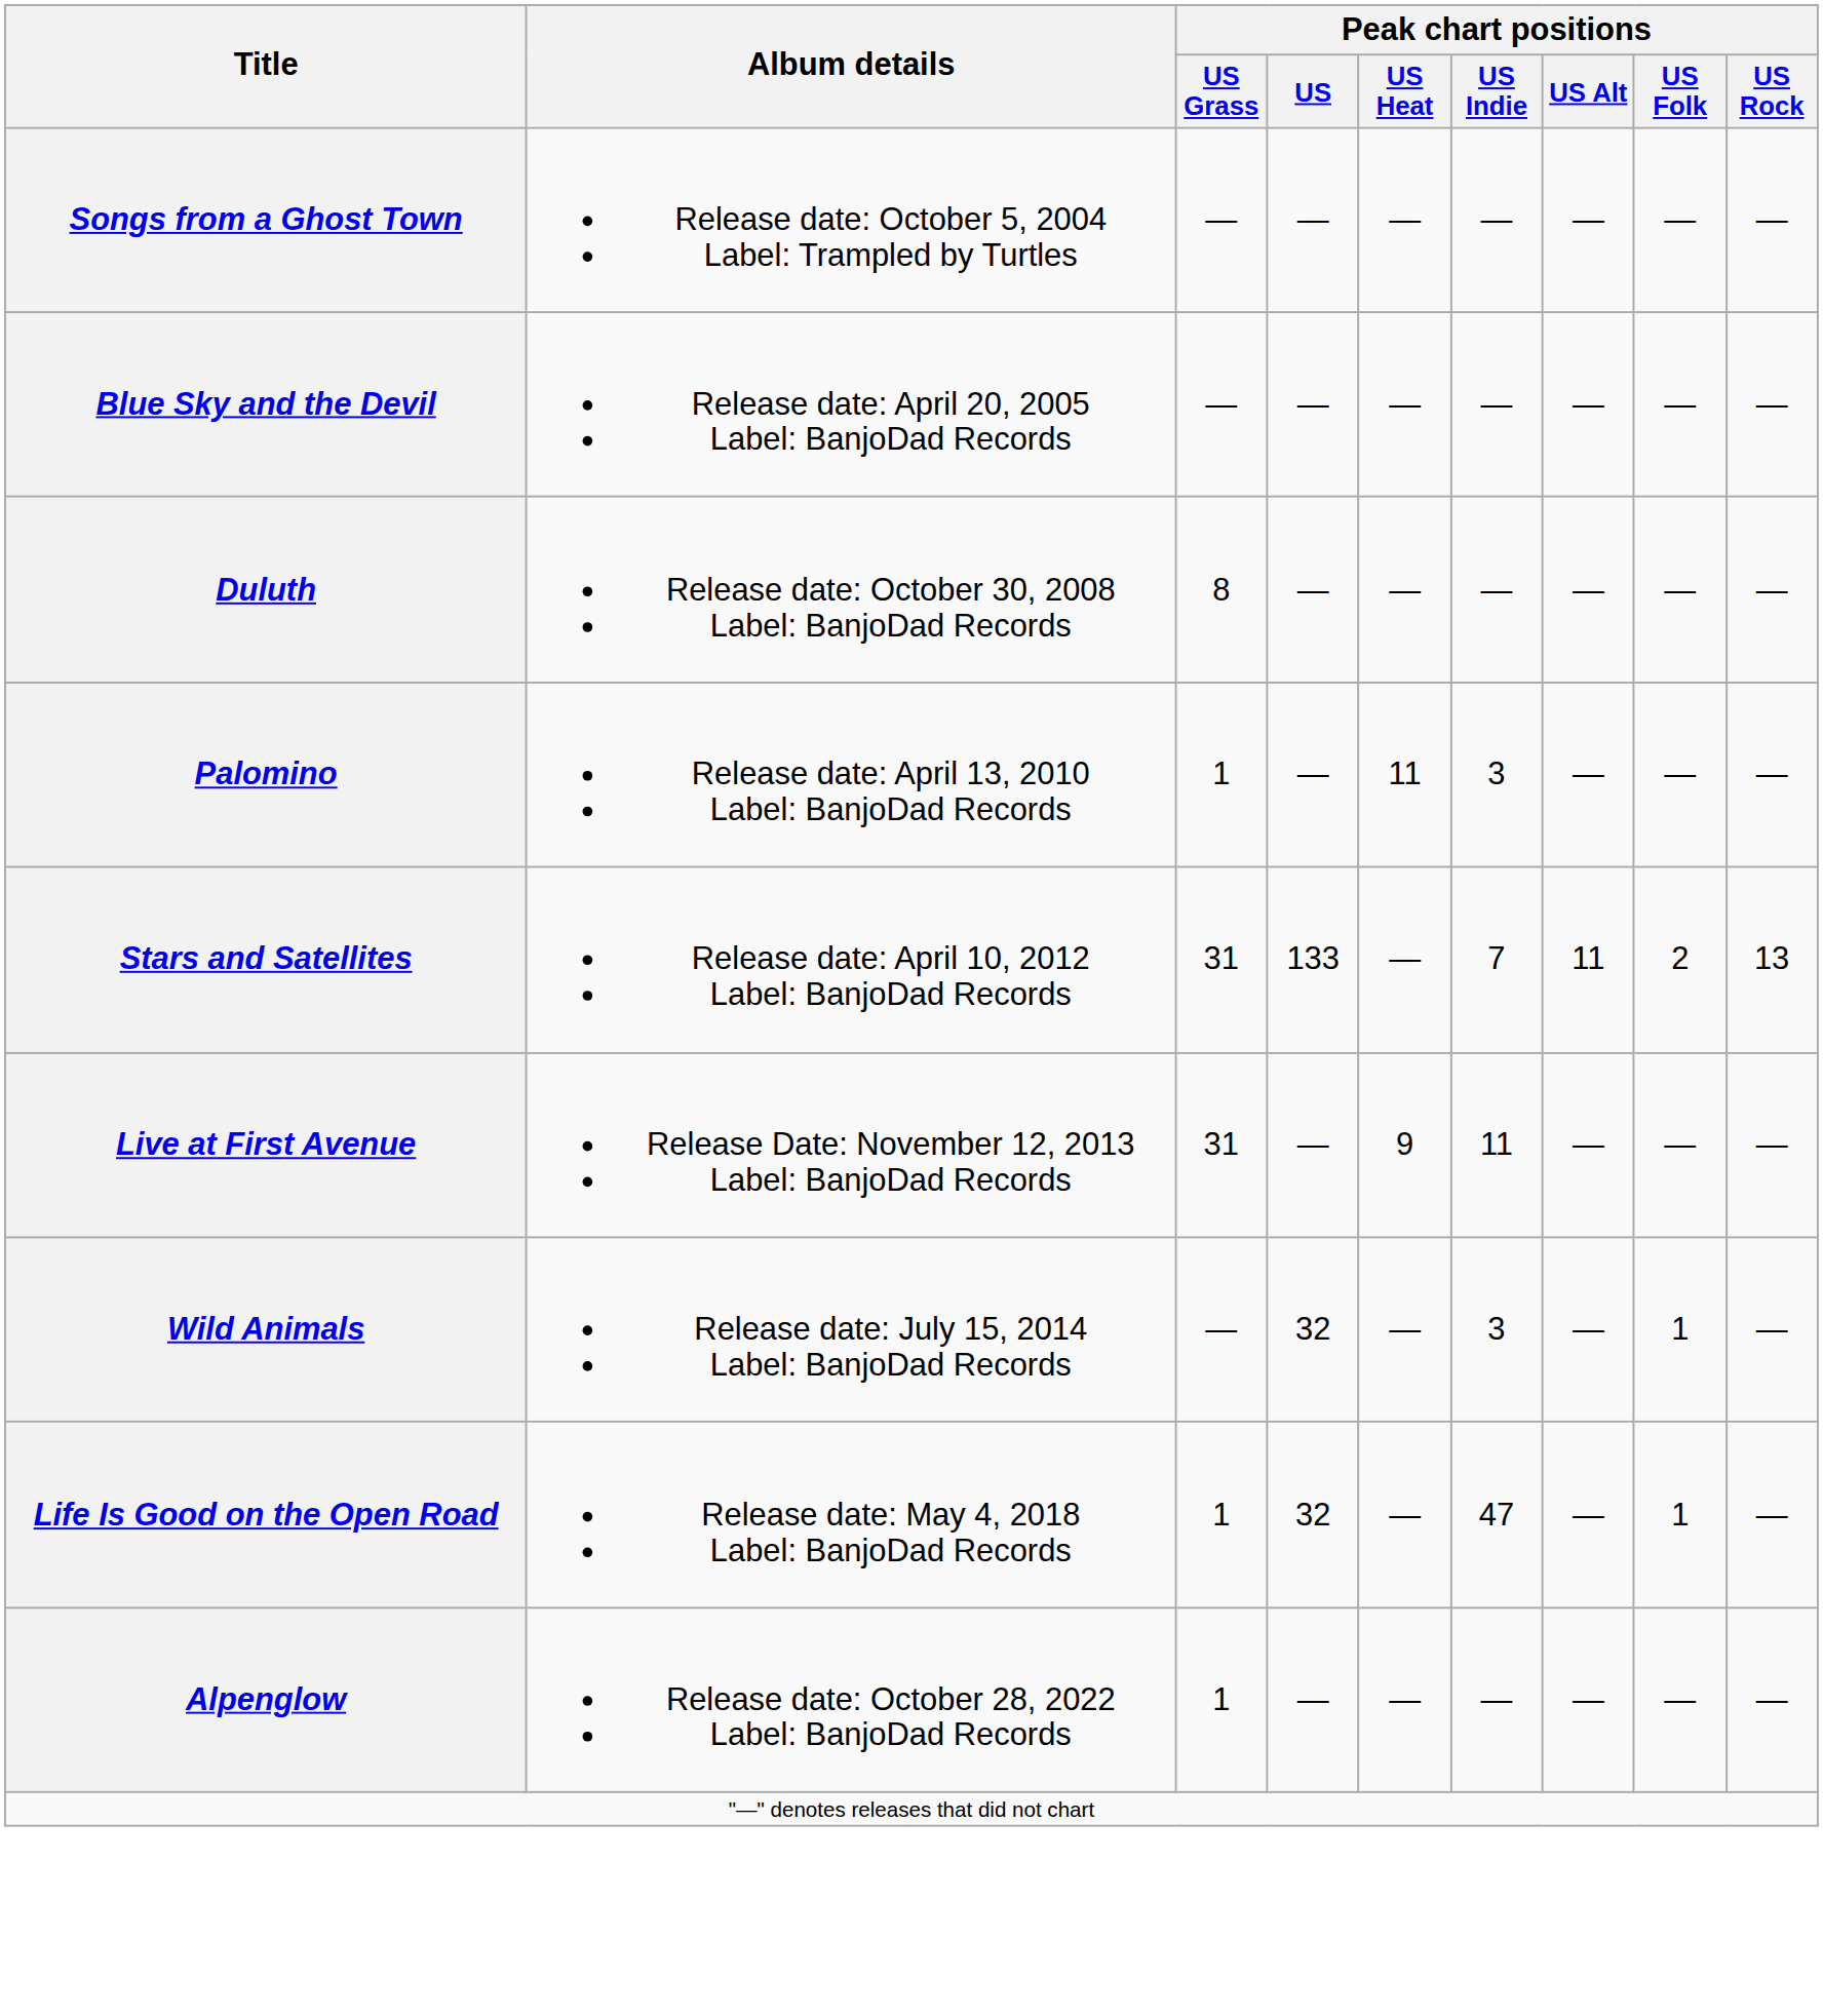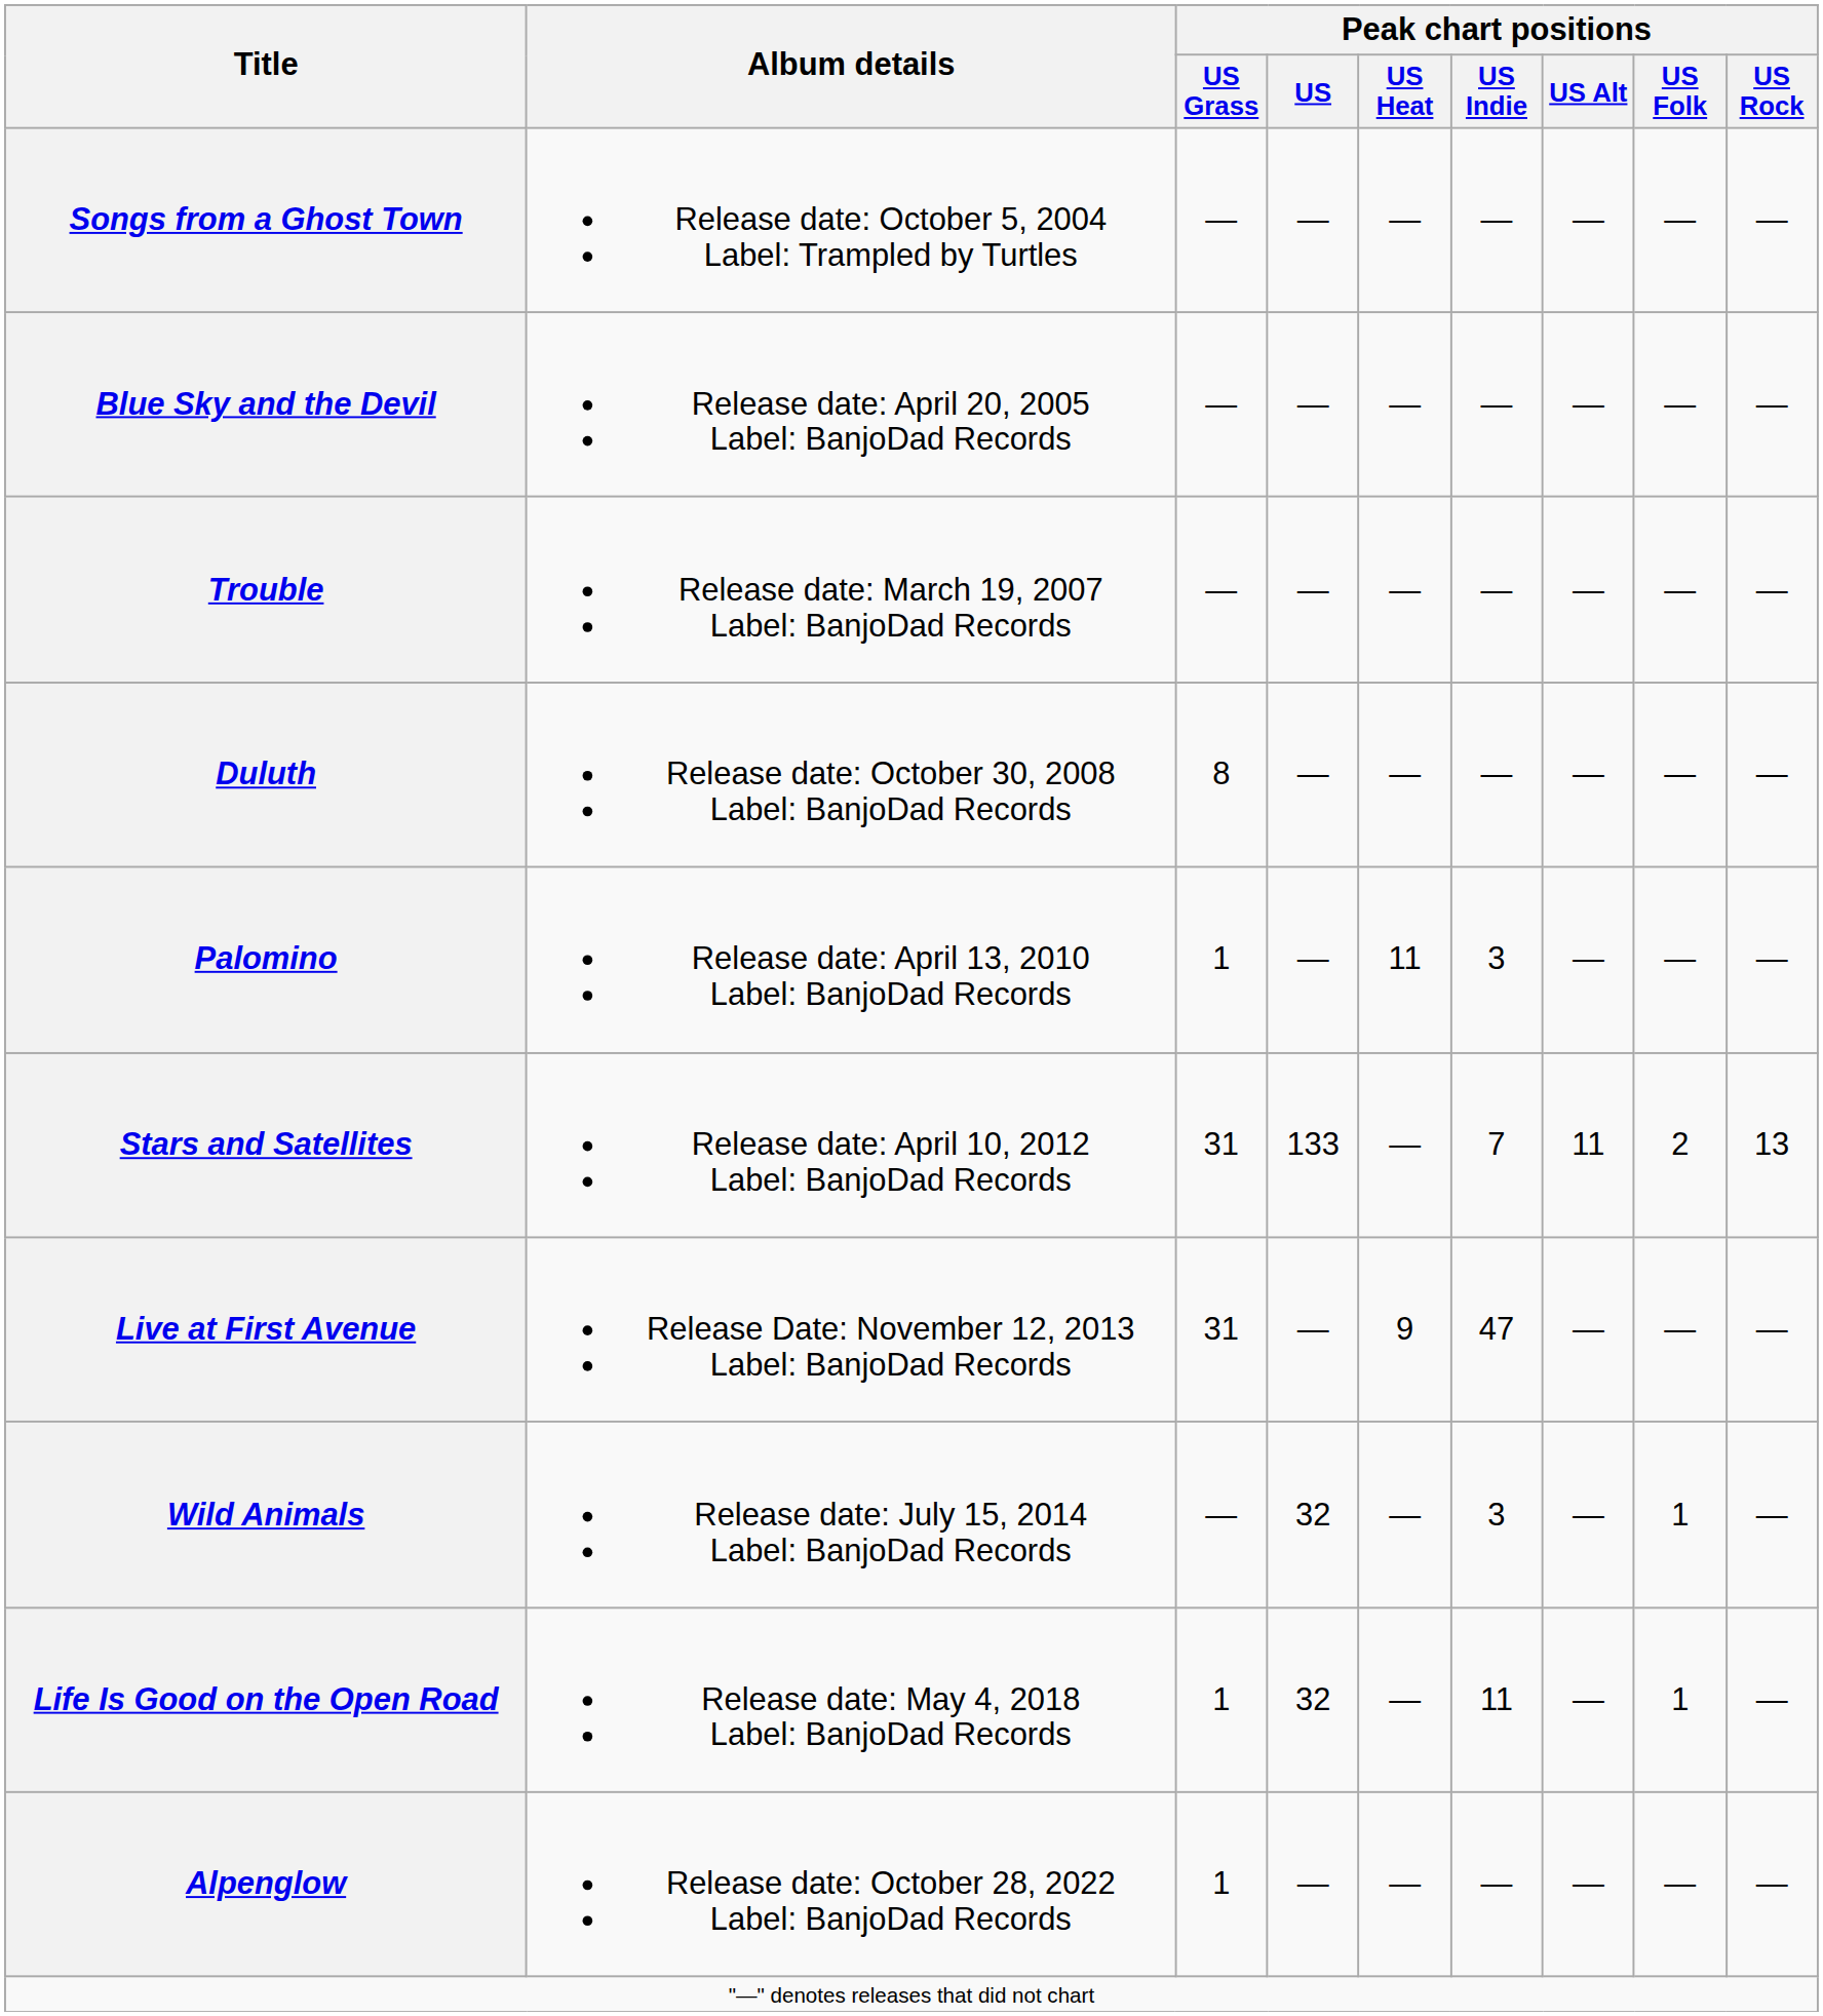 <table class="wikitable plainrowheaders" style="text-align:center;">
 <tr>
 <th rowspan="2" style="width:16em;">Title</th>
 <th rowspan="2" style="width:20em;">Album details</th>
 <th colspan="7">Peak chart positions</th>
 </tr>
 <tr style="font-size:smaller;">
 <th width="40"><a href='#'>US Grass</a></th>
 <th width="40"><a href='#'>US</a><br></th>
 <th width="40"><a href='#'>US Heat</a></th>
 <th width="40"><a href='#'>US Indie</a></th>
 <th width="40"><a href='#'>US Alt</a></th>
 <th width="40"><a href='#'>US Folk</a></th>
 <th width="40"><a href='#'>US Rock</a></th>
 </tr>
 <tr>
 <th scope="row"><em><a href='#'>Songs from a Ghost Town</a></em></th>
 <td><br><ul><li>Release date: October 5, 2004</li><li>Label: Trampled by Turtles</li></ul></td>
 <td>—</td>
 <td>—</td>
 <td>—</td>
 <td>—</td>
 <td>—</td>
 <td>—</td>
 <td>—</td>
 </tr>
 <tr>
 <th scope="row"><em><a href='#'>Blue Sky and the Devil</a></em></th>
 <td><br><ul><li>Release date: April 20, 2005</li><li>Label: BanjoDad Records</li></ul></td>
+<td>—</td>
+<td>—</td>
+<td>—</td>
+<td>—</td>
+<td>—</td>
+<td>—</td>
+<td>—</td>
+</tr>
+<tr>
+<th scope="row"><em><a href='#'>Trouble</a></em></th>
+<td><br><ul><li>Release date: March 19, 2007</li><li>Label: BanjoDad Records</li></ul></td>
 <td>—</td>
 <td>—</td>
 <td>—</td>
 <td>—</td>
 <td>—</td>
 <td>—</td>
 <td>—</td>
 </tr>
 <tr>
 <th scope="row"><em><a href='#'>Duluth</a></em></th>
 <td><br><ul><li>Release date: October 30, 2008</li><li>Label: BanjoDad Records</li></ul></td>
 <td>8</td>
 <td>—</td>
 <td>—</td>
 <td>—</td>
 <td>—</td>
 <td>—</td>
 <td>—</td>
 </tr>
 <tr>
 <th scope="row"><em><a href='#'>Palomino</a></em></th>
 <td><br><ul><li>Release date: April 13, 2010</li><li>Label: BanjoDad Records</li></ul></td>
 <td>1</td>
 <td>—</td>
 <td>11</td>
 <td>3</td>
 <td>—</td>
 <td>—</td>
 <td>—</td>
 </tr>
 <tr>
 <th scope="row"><em><a href='#'>Stars and Satellites</a></em></th>
 <td><br><ul><li>Release date: April 10, 2012</li><li>Label: BanjoDad Records</li></ul></td>
 <td>31</td>
 <td>133</td>
 <td>—</td>
 <td>7</td>
 <td>11</td>
 <td>2</td>
 <td>13</td>
 </tr>
 <tr>
 <th scope="row"><em><a href='#'>Live at First Avenue</a></em></th>
 <td><br><ul><li>Release Date: November 12, 2013</li><li>Label: BanjoDad Records</li></ul></td>
 <td>31</td>
 <td>—</td>
 <td>9</td>
-<td>11</td>
+<td>47</td>
 <td>—</td>
 <td>—</td>
 <td>—</td>
 </tr>
 <tr>
 <th scope="row"><em><a href='#'>Wild Animals</a></em></th>
 <td><br><ul><li>Release date: July 15, 2014</li><li>Label: BanjoDad Records</li></ul></td>
 <td>—</td>
 <td>32</td>
 <td>—</td>
 <td>3</td>
 <td>—</td>
 <td>1</td>
 <td>—</td>
 </tr>
 <tr>
 <th scope="row"><em><a href='#'>Life Is Good on the Open Road</a></em></th>
 <td><br><ul><li>Release date: May 4, 2018</li><li>Label: BanjoDad Records</li></ul></td>
 <td>1</td>
 <td>32</td>
 <td>—</td>
-<td>47</td>
+<td>11</td>
 <td>—</td>
 <td>1</td>
 <td>—</td>
 </tr>
 <tr>
 <th scope="row"><em><a href='#'>Alpenglow</a></em></th>
 <td><br><ul><li>Release date: October 28, 2022</li><li>Label: BanjoDad Records</li></ul></td>
 <td>1</td>
 <td>—</td>
 <td>—</td>
 <td>—</td>
 <td>—</td>
 <td>—</td>
 <td>—</td>
 </tr>
 <tr>
 <td colspan="9" style="font-size:8pt">"—" denotes releases that did not chart</td>
 </tr>
 </table>
